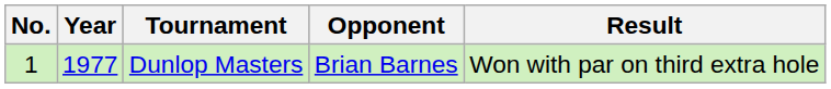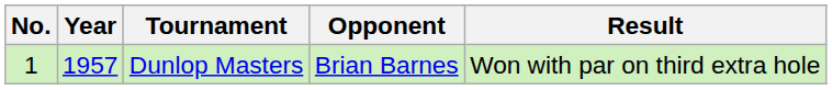 <table class="wikitable" style="font-size:95%;">
 <tr>
 <th>No.</th>
 <th>Year</th>
 <th>Tournament</th>
 <th>Opponent</th>
 <th>Result</th>
 </tr>
 <tr style="background:#D0F0C0;">
 <td align=center>1</td>
-<td><a href='#'>1977</a></td>
+<td><a href='#'>1957</a></td>
 <td><a href='#'>Dunlop Masters</a></td>
 <td> <a href='#'>Brian Barnes</a></td>
 <td>Won with par on third extra hole</td>
 </tr>
 </table>
